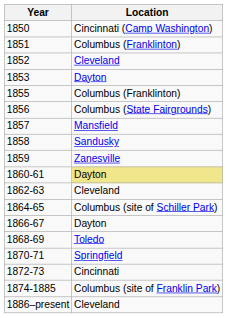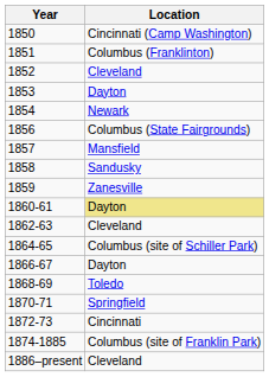 <table class="wikitable floatright" style = "text-align: left;">
 <tr>
 <th>Year</th>
 <th>Location</th>
 </tr>
 <tr>
 <td>1850</td>
 <td>Cincinnati (<a href='#'>Camp Washington</a>)</td>
 </tr>
 <tr>
 <td>1851</td>
 <td>Columbus (<a href='#'>Franklinton</a>)</td>
 </tr>
 <tr>
 <td>1852</td>
 <td><a href='#'>Cleveland</a></td>
 </tr>
 <tr>
 <td>1853</td>
 <td><a href='#'>Dayton</a></td>
 </tr>
 <tr>
-<td>1855</td>
-<td>Columbus (Franklinton)</td>
+<td>1854</td>
+<td><a href='#'>Newark</a></td>
 </tr>
 <tr>
 <td>1856</td>
 <td>Columbus (<a href='#'>State Fairgrounds</a>)</td>
 </tr>
 <tr>
 <td>1857</td>
 <td><a href='#'>Mansfield</a></td>
 </tr>
 <tr>
 <td>1858</td>
 <td><a href='#'>Sandusky</a></td>
 </tr>
 <tr>
 <td>1859</td>
 <td><a href='#'>Zanesville</a></td>
 </tr>
 <tr>
 <td>1860-61</td>
 <td style="background: khaki;">Dayton</td>
 </tr>
 <tr>
 <td>1862-63</td>
 <td>Cleveland</td>
 </tr>
 <tr>
 <td>1864-65</td>
 <td>Columbus (site of <a href='#'>Schiller Park</a>)</td>
 </tr>
 <tr>
 <td>1866-67</td>
 <td>Dayton</td>
 </tr>
 <tr>
 <td>1868-69</td>
 <td><a href='#'>Toledo</a></td>
 </tr>
 <tr>
 <td>1870-71</td>
 <td><a href='#'>Springfield</a></td>
 </tr>
 <tr>
 <td>1872-73</td>
 <td>Cincinnati</td>
 </tr>
 <tr>
 <td>1874-1885</td>
 <td>Columbus (site of <a href='#'>Franklin Park</a>)</td>
 </tr>
 <tr>
 <td>1886–present</td>
 <td>Cleveland</td>
 </tr>
 </table>
